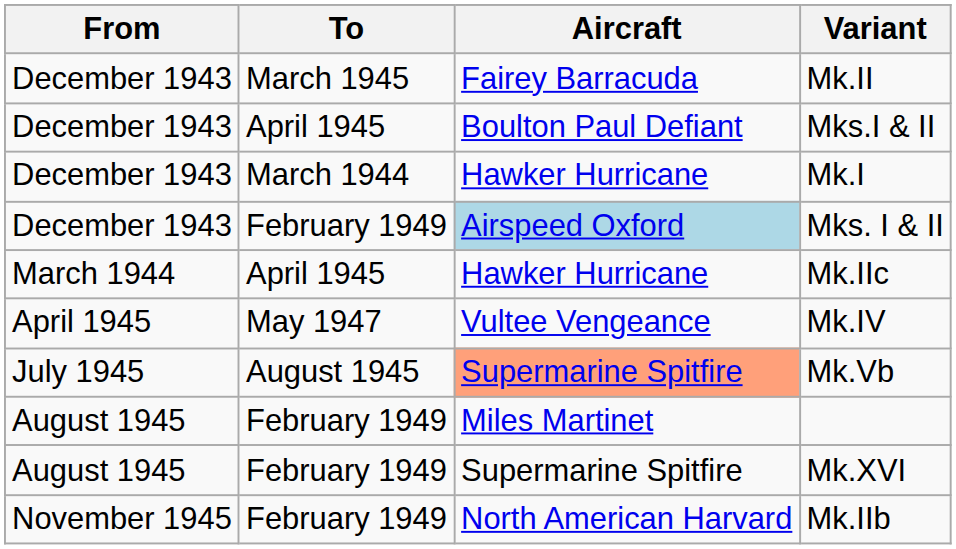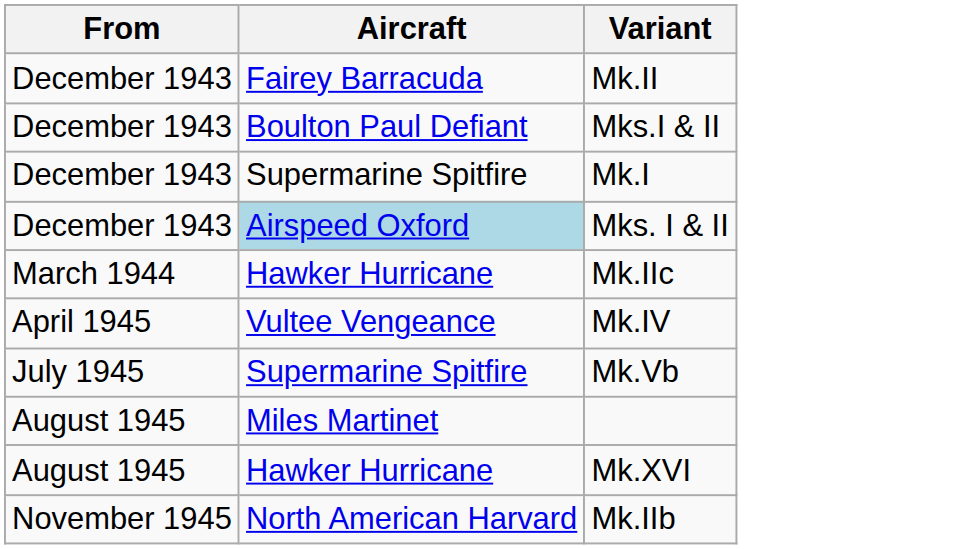 <table class="wikitable">
 <tr>
 <th>From</th>
-<th>To</th>
 <th>Aircraft</th>
 <th>Variant</th>
 </tr>
 <tr>
 <td>December 1943</td>
-<td>March 1945</td>
 <td><a href='#'>Fairey Barracuda</a></td>
 <td>Mk.II</td>
 </tr>
 <tr>
 <td>December 1943</td>
-<td>April 1945</td>
 <td><a href='#'>Boulton Paul Defiant</a></td>
 <td>Mks.I & II</td>
 </tr>
 <tr>
 <td>December 1943</td>
-<td>March 1944</td>
-<td><a href='#'>Hawker Hurricane</a></td>
+<td>Supermarine Spitfire</td>
 <td>Mk.I</td>
 </tr>
 <tr>
 <td>December 1943</td>
-<td>February 1949</td>
 <td style="background: lightblue;"><a href='#'>Airspeed Oxford</a></td>
 <td>Mks. I & II</td>
 </tr>
 <tr>
 <td>March 1944</td>
-<td>April 1945</td>
 <td><a href='#'>Hawker Hurricane</a></td>
 <td>Mk.IIc</td>
 </tr>
 <tr>
 <td>April 1945</td>
-<td>May 1947</td>
 <td><a href='#'>Vultee Vengeance</a></td>
 <td>Mk.IV</td>
 </tr>
 <tr>
 <td>July 1945</td>
-<td>August 1945</td>
-<td style="background: lightsalmon;"><a href='#'>Supermarine Spitfire</a></td>
+<td><a href='#'>Supermarine Spitfire</a></td>
 <td>Mk.Vb</td>
 </tr>
 <tr>
 <td>August 1945</td>
-<td>February 1949</td>
 <td><a href='#'>Miles Martinet</a></td>
 <td></td>
 </tr>
 <tr>
 <td>August 1945</td>
-<td>February 1949</td>
-<td>Supermarine Spitfire</td>
+<td><a href='#'>Hawker Hurricane</a></td>
 <td>Mk.XVI</td>
 </tr>
 <tr>
 <td>November 1945</td>
-<td>February 1949</td>
 <td><a href='#'>North American Harvard</a></td>
 <td>Mk.IIb</td>
 </tr>
 </table>
